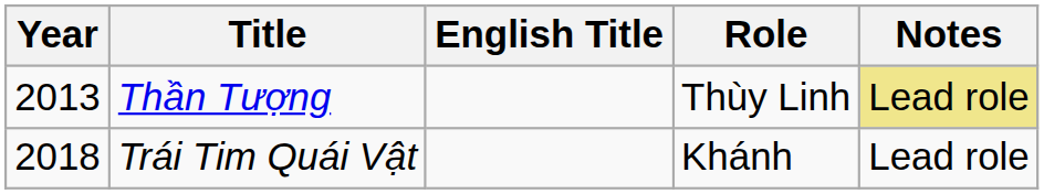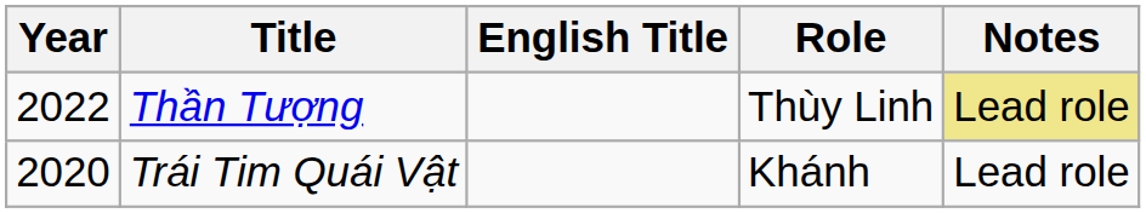 <table class="wikitable">
 <tr>
 <th>Year</th>
 <th>Title</th>
 <th>English Title</th>
 <th>Role</th>
 <th>Notes</th>
 </tr>
 <tr>
-<td>2013</td>
+<td>2022</td>
 <td><em><a href='#'>Thần Tượng</a></em></td>
 <td></td>
 <td>Thùy Linh</td>
 <td style="background: khaki;">Lead role</td>
 </tr>
 <tr>
-<td>2018</td>
+<td>2020</td>
 <td><em>Trái Tim Quái Vật</em></td>
 <td></td>
 <td>Khánh</td>
 <td>Lead role</td>
 </tr>
 </table>
